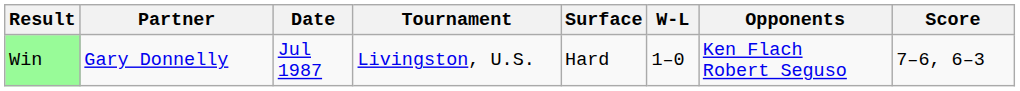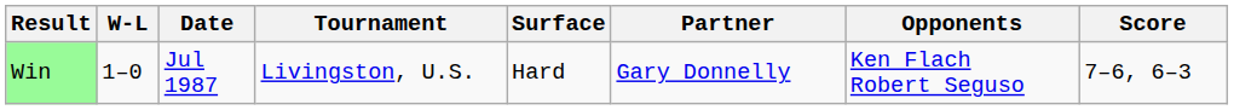 <table class="sortable wikitable">
 <tr>
 <th style="width:40px">Result</th>
-<th style="width:130px">Partner</th>
+<th style="width:30px" class="unsortable">W-L</th>
 <th style="width:50px">Date</th>
 <th style="width:140px">Tournament</th>
 <th style="width:50px">Surface</th>
-<th style="width:30px" class="unsortable">W-L</th>
+<th style="width:130px">Partner</th>
 <th style="width:130px">Opponents</th>
 <th style="width:80px" class="unsortable">Score</th>
 </tr>
 <tr>
 <td style="background:#98fb98;">Win</td>
-<td> <a href='#'>Gary Donnelly</a></td>
+<td>1–0</td>
 <td><a href='#'>Jul 1987</a></td>
 <td><a href='#'>Livingston</a>, U.S.</td>
 <td>Hard</td>
-<td>1–0</td>
+<td> <a href='#'>Gary Donnelly</a></td>
 <td> <a href='#'>Ken Flach</a> <br>  <a href='#'>Robert Seguso</a></td>
 <td>7–6, 6–3</td>
 </tr>
 </table>
